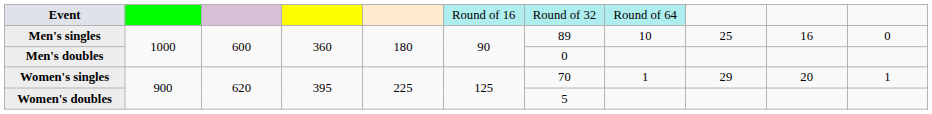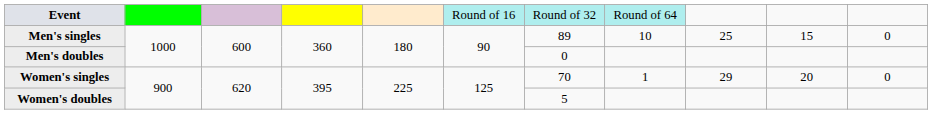 <table class=wikitable style=font-size:90%;text-align:center>
 <tr>
 <td style="width:130px; background:#dfe2e9;"><strong>Event</strong></td>
 <td style="width:80px; background:lime;"></td>
 <td style="width:85px; background:thistle;"></td>
 <td style="width:85px; background:#ff0;"></td>
 <td style="width:85px; background:#ffebcd;"></td>
 <td style="width:85px; background:#afeeee;">Round of 16</td>
 <td style="width:85px; background:#afeeee;">Round of 32</td>
 <td style="width:85px; background:#afeeee;">Round of 64</td>
 <td width=85></td>
 <td width=85></td>
 <td width=85></td>
 </tr>
 <tr>
 <th style="background:#ededed;">Men's singles</th>
 <td rowspan=2>1000</td>
 <td rowspan=2>600</td>
 <td rowspan=2>360</td>
 <td rowspan=2>180</td>
 <td rowspan=2>90</td>
 <td>89</td>
 <td>10</td>
 <td>25</td>
-<td>16</td>
+<td>15</td>
 <td>0</td>
 </tr>
 <tr>
 <th style="background:#ededed;">Men's doubles</th>
 <td>0</td>
 <td></td>
 <td></td>
 <td></td>
 <td></td>
 </tr>
 <tr>
 <th style="background:#ededed;">Women's singles</th>
 <td rowspan=2>900</td>
 <td rowspan=2>620</td>
 <td rowspan=2>395</td>
 <td rowspan=2>225</td>
 <td rowspan=2>125</td>
 <td>70</td>
 <td>1</td>
 <td>29</td>
 <td>20</td>
-<td>1</td>
+<td>0</td>
 </tr>
 <tr>
 <th style="background:#ededed;">Women's doubles</th>
 <td>5</td>
 <td></td>
 <td></td>
 <td></td>
 <td></td>
 </tr>
 </table>
